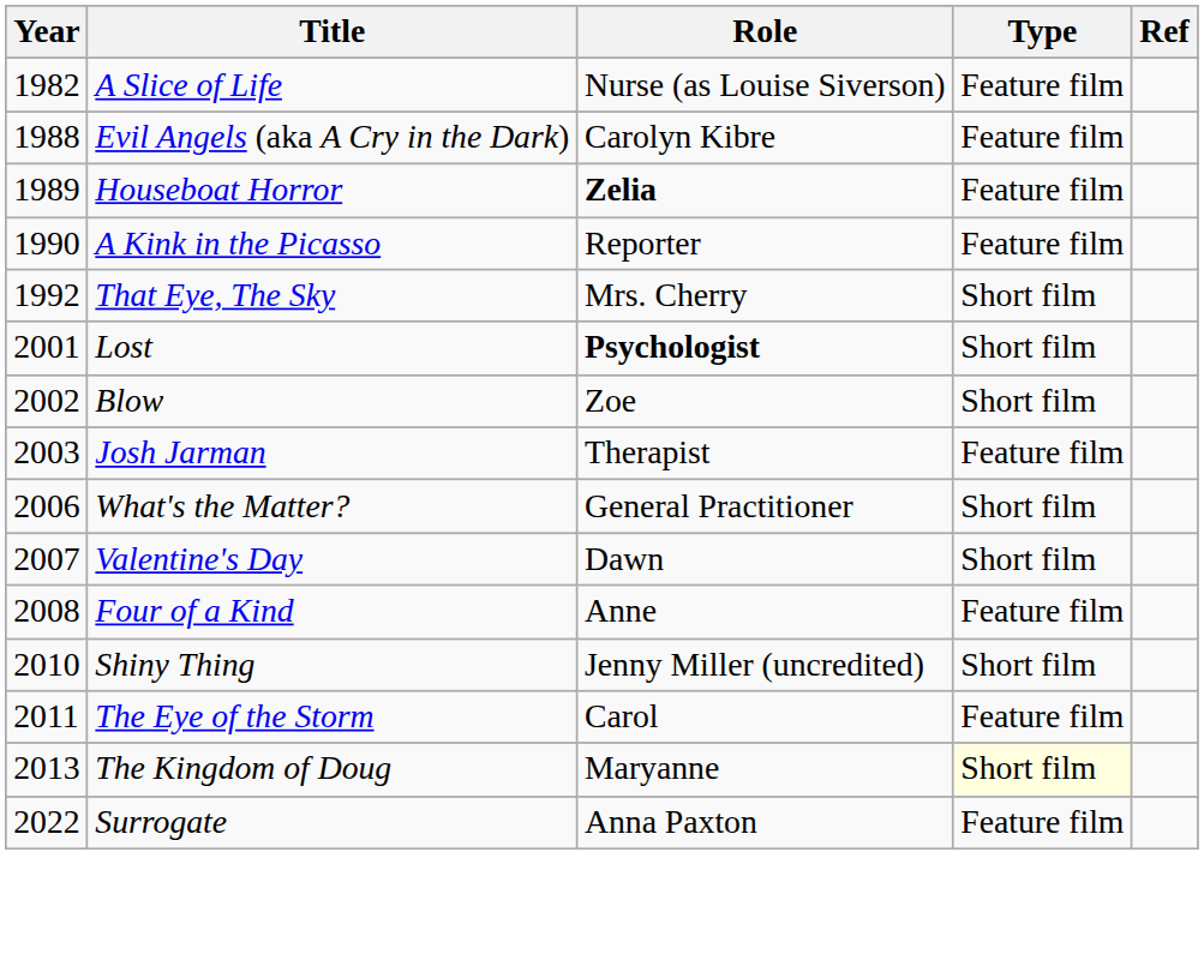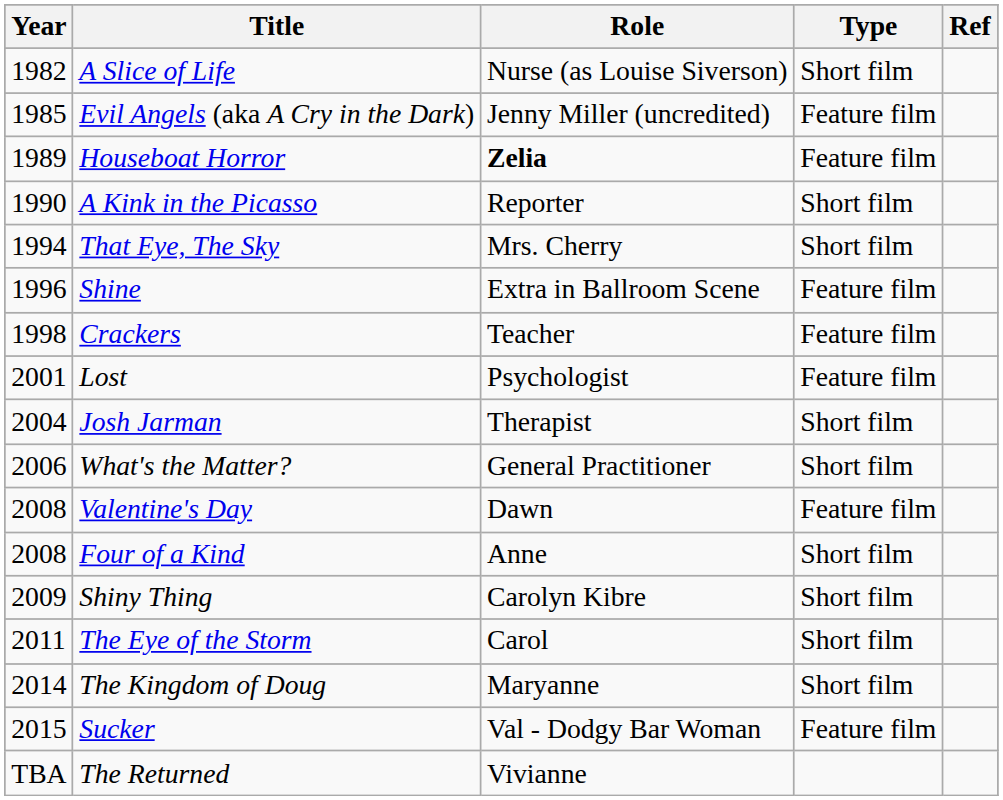 <table class="wikitable sortable">
 <tr>
 <th>Year</th>
 <th>Title</th>
 <th>Role</th>
 <th>Type</th>
 <th>Ref</th>
 </tr>
 <tr>
 <td>1982</td>
 <td><em><a href='#'>A Slice of Life</a></em></td>
 <td>Nurse (as Louise Siverson)</td>
-<td>Feature film</td>
+<td>Short film</td>
 <td></td>
 </tr>
 <tr>
-<td>1988</td>
+<td>1985</td>
 <td><em><a href='#'>Evil Angels</a></em> (aka <em>A Cry in the Dark</em>)</td>
-<td>Carolyn Kibre</td>
+<td>Jenny Miller (uncredited)</td>
 <td>Feature film</td>
 <td></td>
 </tr>
 <tr>
 <td>1989</td>
 <td><em><a href='#'>Houseboat Horror</a></em></td>
 <td><strong>Zelia</strong></td>
 <td>Feature film</td>
 <td></td>
 </tr>
 <tr>
 <td>1990</td>
 <td><em><a href='#'>A Kink in the Picasso</a></em></td>
 <td>Reporter</td>
-<td>Feature film</td>
+<td>Short film</td>
 <td></td>
 </tr>
 <tr>
-<td>1992</td>
+<td>1994</td>
 <td><em><a href='#'>That Eye, The Sky</a></em></td>
 <td>Mrs. Cherry</td>
 <td>Short film</td>
 <td></td>
 </tr>
 <tr>
-<td>2001</td>
-<td><em>Lost</em></td>
-<td><strong>Psychologist</strong></td>
-<td>Short film</td>
+<td>1996</td>
+<td><em><a href='#'>Shine</a></em></td>
+<td>Extra in Ballroom Scene</td>
+<td>Feature film</td>
 <td></td>
 </tr>
 <tr>
-<td>2002</td>
-<td><em>Blow</em></td>
-<td>Zoe</td>
-<td>Short film</td>
+<td>1998</td>
+<td><em><a href='#'>Crackers</a></em></td>
+<td>Teacher</td>
+<td>Feature film</td>
 <td></td>
 </tr>
 <tr>
-<td>2003</td>
+<td>2001</td>
+<td><em>Lost</em></td>
+<td>Psychologist</td>
+<td>Feature film</td>
+<td></td>
+</tr>
+<tr>
+<td>2004</td>
 <td><em><a href='#'>Josh Jarman</a></em></td>
 <td>Therapist</td>
-<td>Feature film</td>
+<td>Short film</td>
 <td></td>
 </tr>
 <tr>
 <td>2006</td>
 <td><em>What's the Matter?</em></td>
 <td>General Practitioner</td>
 <td>Short film</td>
 <td></td>
 </tr>
 <tr>
-<td>2007</td>
+<td>2008</td>
 <td><em><a href='#'>Valentine's Day</a></em></td>
 <td>Dawn</td>
-<td>Short film</td>
+<td>Feature film</td>
 <td></td>
 </tr>
 <tr>
 <td>2008</td>
 <td><em><a href='#'>Four of a Kind</a></em></td>
 <td>Anne</td>
-<td>Feature film</td>
+<td>Short film</td>
 <td></td>
 </tr>
 <tr>
-<td>2010</td>
+<td>2009</td>
 <td><em>Shiny Thing</em></td>
-<td>Jenny Miller (uncredited)</td>
+<td>Carolyn Kibre</td>
 <td>Short film</td>
 <td></td>
 </tr>
 <tr>
 <td>2011</td>
 <td><em><a href='#'>The Eye of the Storm</a></em></td>
 <td>Carol</td>
+<td>Short film</td>
+<td></td>
+</tr>
+<tr>
+<td>2014</td>
+<td><em>The Kingdom of Doug</em></td>
+<td>Maryanne</td>
+<td>Short film</td>
+<td></td>
+</tr>
+<tr>
+<td>2015</td>
+<td><em><a href='#'>Sucker</a></em></td>
+<td>Val - Dodgy Bar Woman</td>
 <td>Feature film</td>
 <td></td>
 </tr>
 <tr>
-<td>2013</td>
-<td><em>The Kingdom of Doug</em></td>
-<td>Maryanne</td>
-<td style="background: lightyellow;">Short film</td>
+<td>TBA</td>
+<td><em>The Returned</em></td>
+<td>Vivianne</td>
 <td></td>
-</tr>
-<tr>
-<td>2022</td>
-<td><em>Surrogate</em></td>
-<td>Anna Paxton</td>
-<td>Feature film</td>
 <td></td>
 </tr>
 </table>
